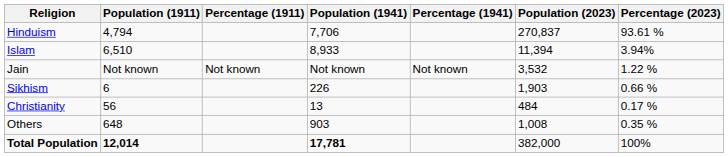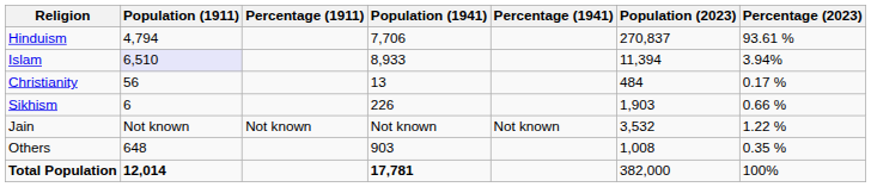 <table class="wikitable sortable">
 <tr>
 <th>Religion</th>
 <th>Population (1911)</th>
 <th>Percentage (1911)</th>
 <th>Population (1941)</th>
 <th>Percentage (1941)</th>
 <th>Population (2023)</th>
 <th>Percentage (2023)</th>
 </tr>
 <tr>
 <td><a href='#'>Hinduism</a> </td>
 <td>4,794</td>
 <td></td>
 <td>7,706</td>
 <td></td>
 <td>270,837</td>
 <td>93.61 %</td>
 </tr>
 <tr>
 <td><a href='#'>Islam</a> </td>
-<td>6,510</td>
+<td style="background: lavender;">6,510</td>
 <td></td>
 <td>8,933</td>
 <td></td>
 <td>11,394</td>
 <td>3.94%</td>
 </tr>
 <tr>
-<td>Jain</td>
-<td>Not known</td>
-<td>Not known</td>
-<td>Not known</td>
-<td>Not known</td>
-<td>3,532</td>
-<td>1.22 %</td>
+<td><a href='#'>Christianity</a> </td>
+<td>56</td>
+<td></td>
+<td>13</td>
+<td></td>
+<td>484</td>
+<td>0.17 %</td>
 </tr>
 <tr>
 <td><a href='#'>Sikhism</a> </td>
 <td>6</td>
 <td></td>
 <td>226</td>
 <td></td>
 <td>1,903</td>
 <td>0.66 %</td>
 </tr>
 <tr>
-<td><a href='#'>Christianity</a> </td>
-<td>56</td>
-<td></td>
-<td>13</td>
-<td></td>
-<td>484</td>
-<td>0.17 %</td>
+<td>Jain</td>
+<td>Not known</td>
+<td>Not known</td>
+<td>Not known</td>
+<td>Not known</td>
+<td>3,532</td>
+<td>1.22 %</td>
 </tr>
 <tr>
 <td>Others</td>
 <td>648</td>
 <td></td>
 <td>903</td>
 <td></td>
 <td>1,008</td>
 <td>0.35 %</td>
 </tr>
 <tr>
 <td><strong>Total Population</strong></td>
 <td><strong>12,014</strong></td>
 <td><strong></strong></td>
 <td><strong>17,781</strong></td>
 <td><strong></strong></td>
 <td>382,000</td>
 <td>100%</td>
 </tr>
 </table>
